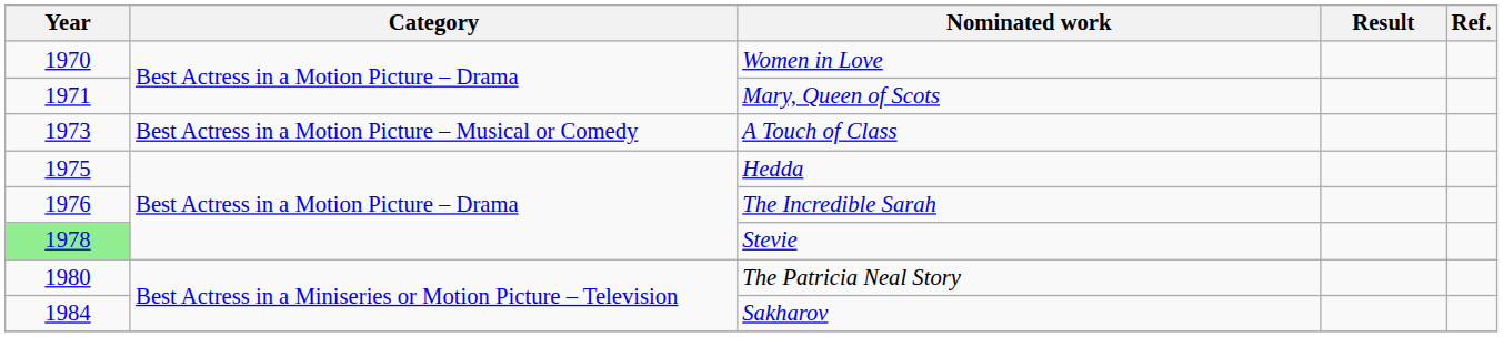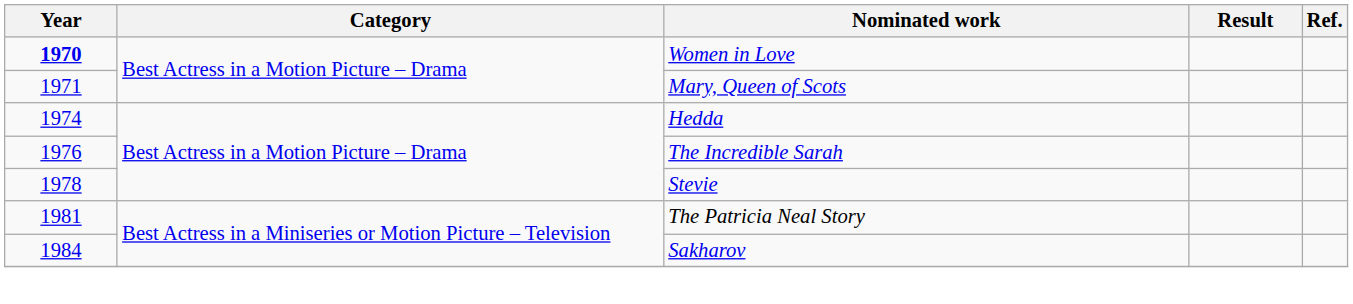 <table class=wikitable>
 <tr>
 <th scope="col" style="width:5em;">Year</th>
 <th scope="col" style="width:26em;">Category</th>
 <th scope="col" style="width:25em;">Nominated work</th>
 <th scope="col" style="width:5em;">Result</th>
 <th>Ref.</th>
 </tr>
 <tr>
-<td style="text-align:center;"><a href='#'>1970</a></td>
+<td style="text-align:center;"><strong><a href='#'>1970</a></strong></td>
 <td Rowspan=2><a href='#'>Best Actress in a Motion Picture – Drama</a></td>
 <td><em><a href='#'>Women in Love</a></em></td>
 <td></td>
 <td></td>
 </tr>
 <tr>
 <td style="text-align:center;"><a href='#'>1971</a></td>
 <td><em><a href='#'>Mary, Queen of Scots</a></em></td>
 <td></td>
 <td></td>
 </tr>
 <tr>
-<td style="text-align:center;"><a href='#'>1973</a></td>
-<td><a href='#'>Best Actress in a Motion Picture – Musical or Comedy</a></td>
-<td><em><a href='#'>A Touch of Class</a></em></td>
-<td></td>
-<td></td>
-</tr>
-<tr>
-<td style="text-align:center;"><a href='#'>1975</a></td>
+<td style="text-align:center;"><a href='#'>1974</a></td>
 <td Rowspan=3><a href='#'>Best Actress in a Motion Picture – Drama</a></td>
 <td><em><a href='#'>Hedda</a></em></td>
 <td></td>
 <td></td>
 </tr>
 <tr>
 <td style="text-align:center;"><a href='#'>1976</a></td>
 <td><em><a href='#'>The Incredible Sarah</a></em></td>
 <td></td>
 <td></td>
 </tr>
 <tr>
-<td style="background: lightgreen; text-align:center;"><a href='#'>1978</a></td>
+<td style="text-align:center;"><a href='#'>1978</a></td>
 <td><em><a href='#'>Stevie</a></em></td>
 <td></td>
 <td></td>
 </tr>
 <tr>
-<td style="text-align:center;"><a href='#'>1980</a></td>
+<td style="text-align:center;"><a href='#'>1981</a></td>
 <td Rowspan=2><a href='#'>Best Actress in a Miniseries or Motion Picture – Television</a></td>
 <td><em>The Patricia Neal Story</em></td>
 <td></td>
 <td></td>
 </tr>
 <tr>
 <td style="text-align:center;"><a href='#'>1984</a></td>
 <td><em><a href='#'>Sakharov</a></em></td>
 <td></td>
 <td></td>
 </tr>
 <tr>
 </tr>
 </table>
